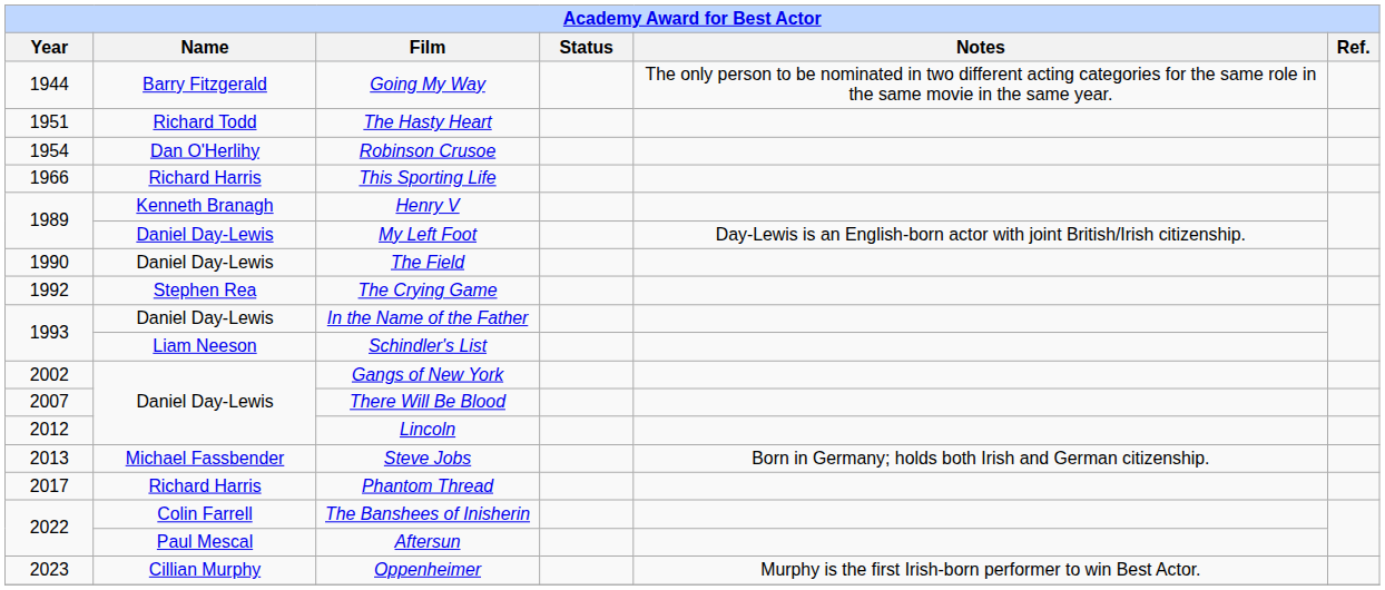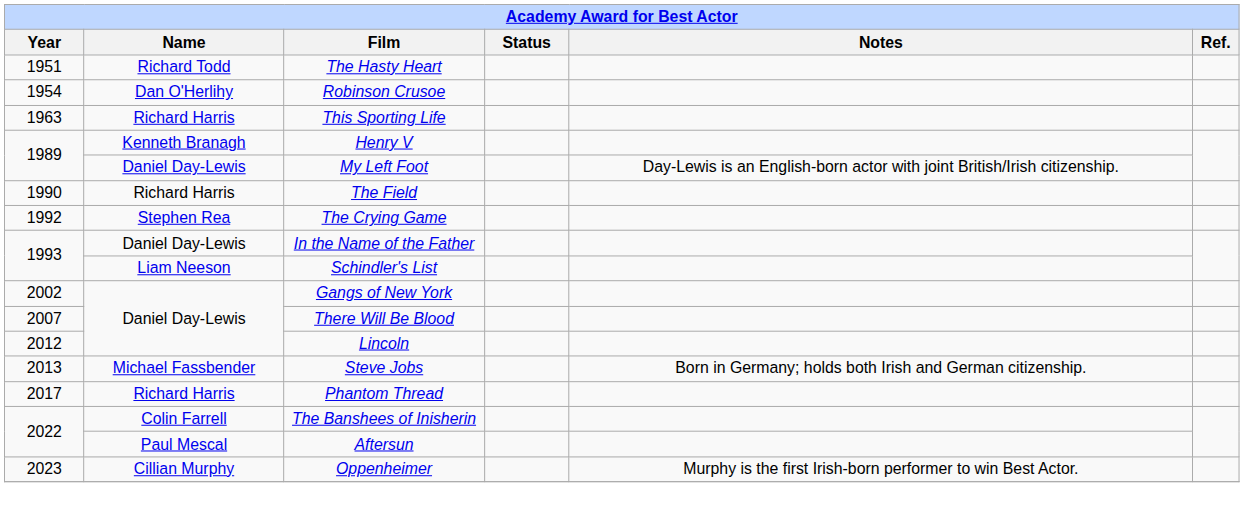 <table class="wikitable" style="text-align: center">
 <tr ---- bgcolor="#bfd7ff">
 <td colspan=6 align=center><strong><a href='#'>Academy Award for Best Actor</a></strong></td>
 </tr>
 <tr ---- bgcolor="#ebf5ff">
 <th width="75">Year</th>
 <th width="200">Name</th>
 <th width="200">Film</th>
 <th width="80">Status</th>
 <th width="650">Notes</th>
 <th width="40">Ref.</th>
-</tr>
-<tr>
-<td>1944</td>
-<td><a href='#'>Barry Fitzgerald</a></td>
-<td><em><a href='#'>Going My Way</a></em></td>
-<td></td>
-<td>The only person to be nominated in two different acting categories for the same role in the same movie in the same year.</td>
-<td></td>
 </tr>
 <tr>
 <td>1951</td>
 <td><a href='#'>Richard Todd</a></td>
 <td><em><a href='#'>The Hasty Heart</a></em></td>
 <td></td>
 <td></td>
 <td></td>
 </tr>
 <tr>
 <td>1954</td>
 <td><a href='#'>Dan O'Herlihy</a></td>
 <td><em><a href='#'>Robinson Crusoe</a></em></td>
 <td></td>
 <td></td>
 <td></td>
 </tr>
 <tr>
-<td>1966</td>
+<td>1963</td>
 <td><a href='#'>Richard Harris</a></td>
 <td><em><a href='#'>This Sporting Life</a></em></td>
 <td></td>
 <td></td>
 <td></td>
 </tr>
 <tr>
 <td rowspan="2">1989</td>
 <td><a href='#'>Kenneth Branagh</a></td>
 <td><em><a href='#'>Henry V</a></em></td>
 <td></td>
 <td></td>
 <td rowspan="2"></td>
 </tr>
 <tr>
 <td><a href='#'>Daniel Day-Lewis</a></td>
 <td><em><a href='#'>My Left Foot</a></em></td>
 <td></td>
 <td>Day-Lewis is an English-born actor with joint British/Irish citizenship.</td>
 </tr>
 <tr>
 <td>1990</td>
-<td>Daniel Day-Lewis</td>
+<td>Richard Harris</td>
 <td><em><a href='#'>The Field</a></em></td>
 <td></td>
 <td></td>
 <td></td>
 </tr>
 <tr>
 <td>1992</td>
 <td><a href='#'>Stephen Rea</a></td>
 <td><em><a href='#'>The Crying Game</a></em></td>
 <td></td>
 <td></td>
 <td></td>
 </tr>
 <tr>
 <td rowspan="2">1993</td>
 <td>Daniel Day-Lewis</td>
 <td><em><a href='#'>In the Name of the Father</a></em></td>
 <td></td>
 <td></td>
 <td rowspan="2"></td>
 </tr>
 <tr>
 <td><a href='#'>Liam Neeson</a></td>
 <td><em><a href='#'>Schindler's List</a></em></td>
 <td></td>
 <td></td>
 </tr>
 <tr>
 <td>2002</td>
 <td rowspan="3">Daniel Day-Lewis</td>
 <td><em><a href='#'>Gangs of New York</a></em></td>
 <td></td>
 <td></td>
 <td></td>
 </tr>
 <tr>
 <td>2007</td>
 <td><em><a href='#'>There Will Be Blood</a></em></td>
 <td></td>
 <td></td>
 <td></td>
 </tr>
 <tr>
 <td>2012</td>
 <td><em><a href='#'>Lincoln</a></em></td>
 <td></td>
 <td></td>
 <td></td>
 </tr>
 <tr>
 <td>2013</td>
 <td><a href='#'>Michael Fassbender</a></td>
 <td><em><a href='#'>Steve Jobs</a></em></td>
 <td></td>
 <td>Born in Germany; holds both Irish and German citizenship.</td>
 <td></td>
 </tr>
 <tr>
 <td>2017</td>
 <td><a href='#'>Richard Harris</a></td>
 <td><em><a href='#'>Phantom Thread</a></em></td>
 <td></td>
 <td></td>
 <td></td>
 </tr>
 <tr>
 <td rowspan="2">2022</td>
 <td><a href='#'>Colin Farrell</a></td>
 <td><em><a href='#'>The Banshees of Inisherin</a></em></td>
 <td></td>
 <td></td>
 <td rowspan="2"></td>
 </tr>
 <tr>
 <td><a href='#'>Paul Mescal</a></td>
 <td><em><a href='#'>Aftersun</a></em></td>
 <td></td>
 <td></td>
 </tr>
 <tr>
 <td>2023</td>
 <td><a href='#'>Cillian Murphy</a></td>
 <td><em><a href='#'>Oppenheimer</a></em></td>
 <td></td>
 <td>Murphy is the first Irish-born performer to win Best Actor.</td>
 <td></td>
 </tr>
 <tr>
 </tr>
 </table>
